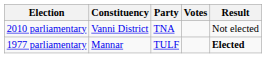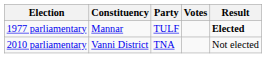 <table class="wikitable" style="text-align:left;">
 <tr>
 <th scope=col>Election</th>
 <th scope=col>Constituency</th>
 <th scope=col>Party</th>
 <th scope=col>Votes</th>
 <th scope=col>Result</th>
 </tr>
 <tr>
+<td><a href='#'>1977 parliamentary</a></td>
+<td><a href='#'>Mannar</a></td>
+<td><a href='#'>TULF</a></td>
+<td align=right></td>
+<td><strong>Elected</strong></td>
+</tr>
+<tr>
 <td><a href='#'>2010 parliamentary</a></td>
 <td><a href='#'>Vanni District</a></td>
 <td><a href='#'>TNA</a></td>
 <td align=right></td>
 <td>Not elected</td>
 </tr>
-<tr>
-<td><a href='#'>1977 parliamentary</a></td>
-<td><a href='#'>Mannar</a></td>
-<td><a href='#'>TULF</a></td>
-<td align=right></td>
-<td><strong>Elected</strong></td>
-</tr>
 </table>
